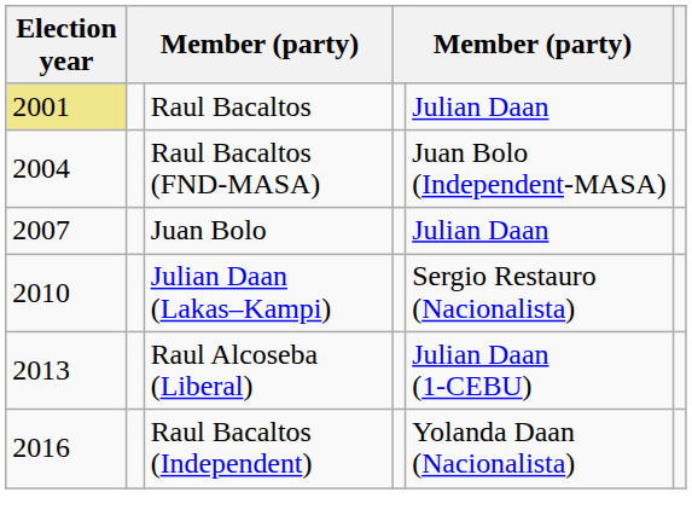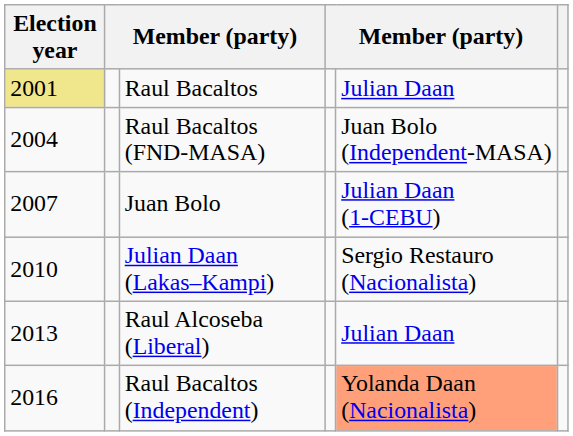 <table class=wikitable>
 <tr>
 <th width=60px>Election<br>year</th>
 <th colspan=2 width=140px>Member (party)</th>
 <th colspan=2 width=140px>Member (party)</th>
 <th !></th>
 </tr>
 <tr>
 <td style="background: khaki;">2001</td>
 <td></td>
 <td>Raul Bacaltos</td>
 <td></td>
 <td><a href='#'>Julian Daan</a></td>
 <td></td>
 </tr>
 <tr>
 <td>2004</td>
 <td></td>
 <td>Raul Bacaltos<br>(FND-MASA)</td>
 <td bgcolor=></td>
 <td>Juan Bolo<br>(<a href='#'>Independent</a>-MASA)</td>
 <td></td>
 </tr>
 <tr>
 <td>2007</td>
 <td></td>
 <td>Juan Bolo</td>
 <td></td>
-<td><a href='#'>Julian Daan</a></td>
+<td><a href='#'>Julian Daan</a><br>(<a href='#'>1-CEBU</a>)</td>
 <td></td>
 </tr>
 <tr>
 <td>2010</td>
 <td bgcolor=></td>
 <td><a href='#'>Julian Daan</a><br>(<a href='#'>Lakas–Kampi</a>)</td>
 <td bgcolor=></td>
 <td>Sergio Restauro<br>(<a href='#'>Nacionalista</a>)</td>
 <td></td>
 </tr>
 <tr>
 <td>2013</td>
 <td bgcolor=></td>
 <td>Raul Alcoseba<br>(<a href='#'>Liberal</a>)</td>
 <td bgcolor=></td>
-<td><a href='#'>Julian Daan</a><br>(<a href='#'>1-CEBU</a>)</td>
+<td><a href='#'>Julian Daan</a></td>
 <td></td>
 </tr>
 <tr>
 <td>2016</td>
 <td bgcolor=></td>
 <td>Raul Bacaltos<br>(<a href='#'>Independent</a>)</td>
 <td bgcolor=></td>
-<td>Yolanda Daan<br>(<a href='#'>Nacionalista</a>)</td>
+<td style="background: lightsalmon;">Yolanda Daan<br>(<a href='#'>Nacionalista</a>)</td>
 <td></td>
 </tr>
 </table>
